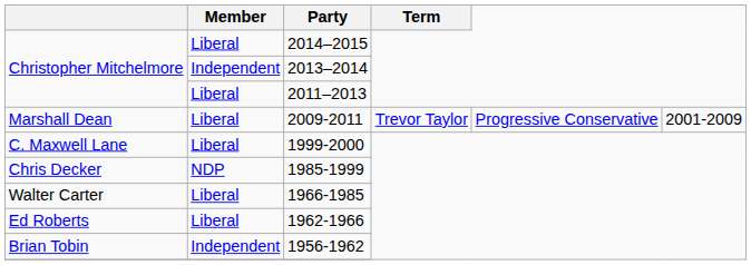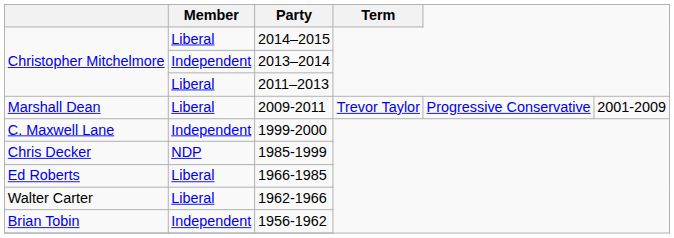 <table class="wikitable">
 <tr>
 <th> </th>
 <th>Member</th>
 <th>Party</th>
 <th>Term</th>
 </tr>
 <tr>
 <td rowspan="3"><a href='#'>Christopher Mitchelmore</a></td>
 <td><a href='#'>Liberal</a></td>
 <td>2014–2015</td>
 </tr>
 <tr>
 <td><a href='#'>Independent</a></td>
 <td>2013–2014</td>
 </tr>
 <tr>
 <td><a href='#'>Liberal</a></td>
 <td>2011–2013</td>
 </tr>
 <tr>
 <td><a href='#'>Marshall Dean</a></td>
 <td><a href='#'>Liberal</a></td>
 <td>2009-2011<br></td>
 <td><a href='#'>Trevor Taylor</a></td>
 <td><a href='#'>Progressive Conservative</a></td>
 <td>2001-2009</td>
 </tr>
 <tr>
 <td><a href='#'>C. Maxwell Lane</a></td>
-<td><a href='#'>Liberal</a></td>
+<td><a href='#'>Independent</a></td>
 <td>1999-2000</td>
 </tr>
 <tr>
 <td><a href='#'>Chris Decker</a></td>
 <td><a href='#'>NDP</a></td>
 <td>1985-1999</td>
 </tr>
 <tr>
-<td>Walter Carter</td>
+<td><a href='#'>Ed Roberts</a></td>
 <td><a href='#'>Liberal</a></td>
 <td>1966-1985</td>
 </tr>
 <tr>
-<td><a href='#'>Ed Roberts</a></td>
+<td>Walter Carter</td>
 <td><a href='#'>Liberal</a></td>
 <td>1962-1966</td>
 </tr>
 <tr>
 <td><a href='#'>Brian Tobin</a></td>
 <td><a href='#'>Independent</a></td>
 <td>1956-1962</td>
 </tr>
 <tr>
 </tr>
 </table>
